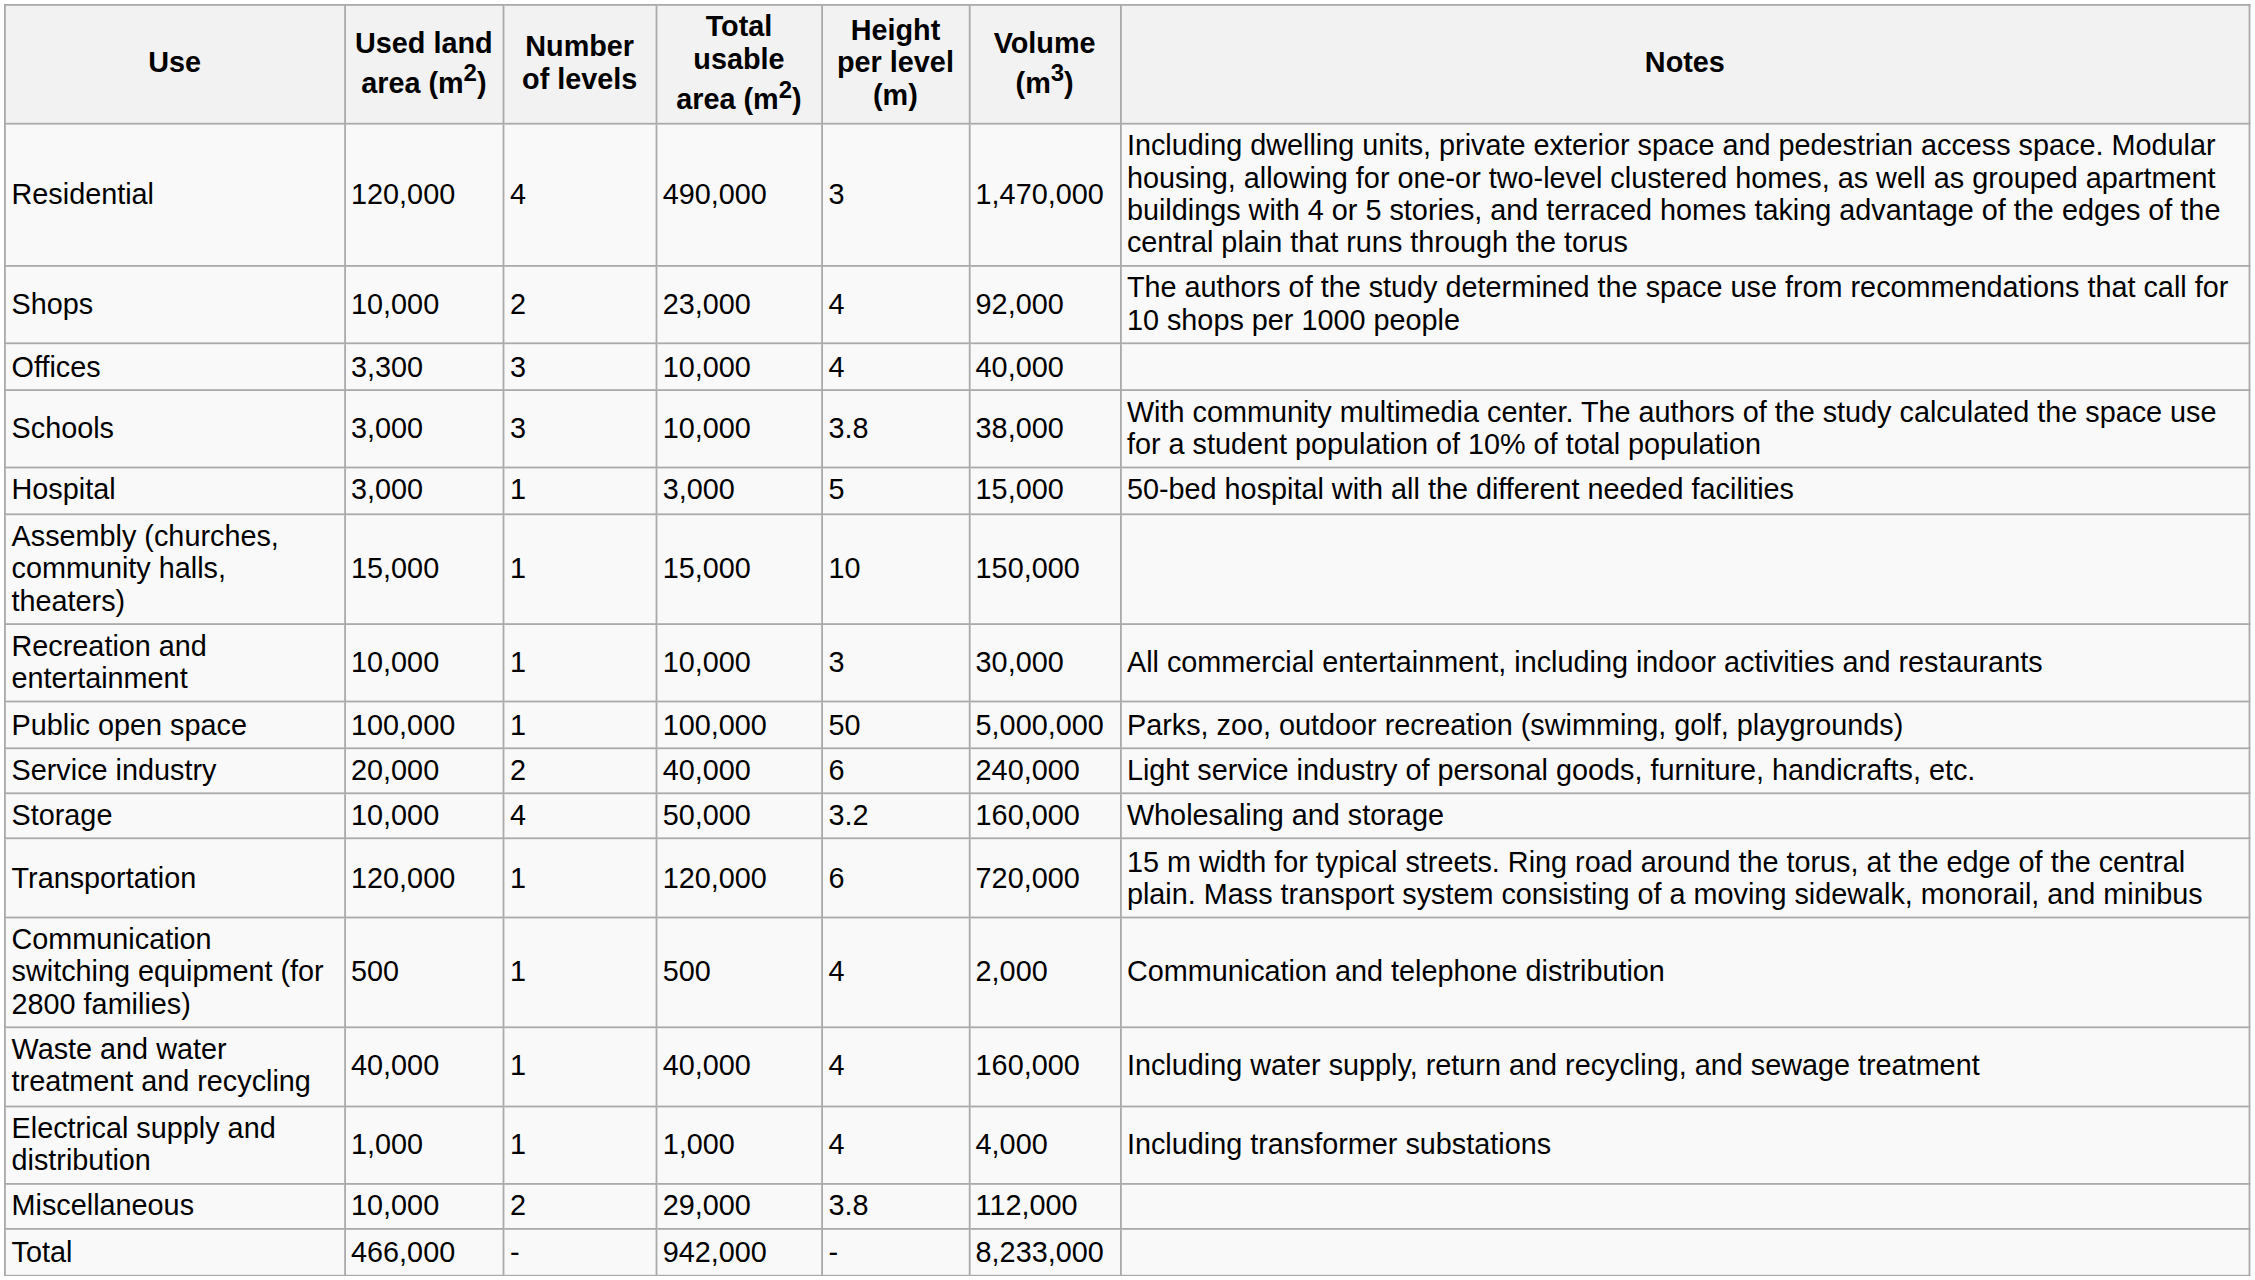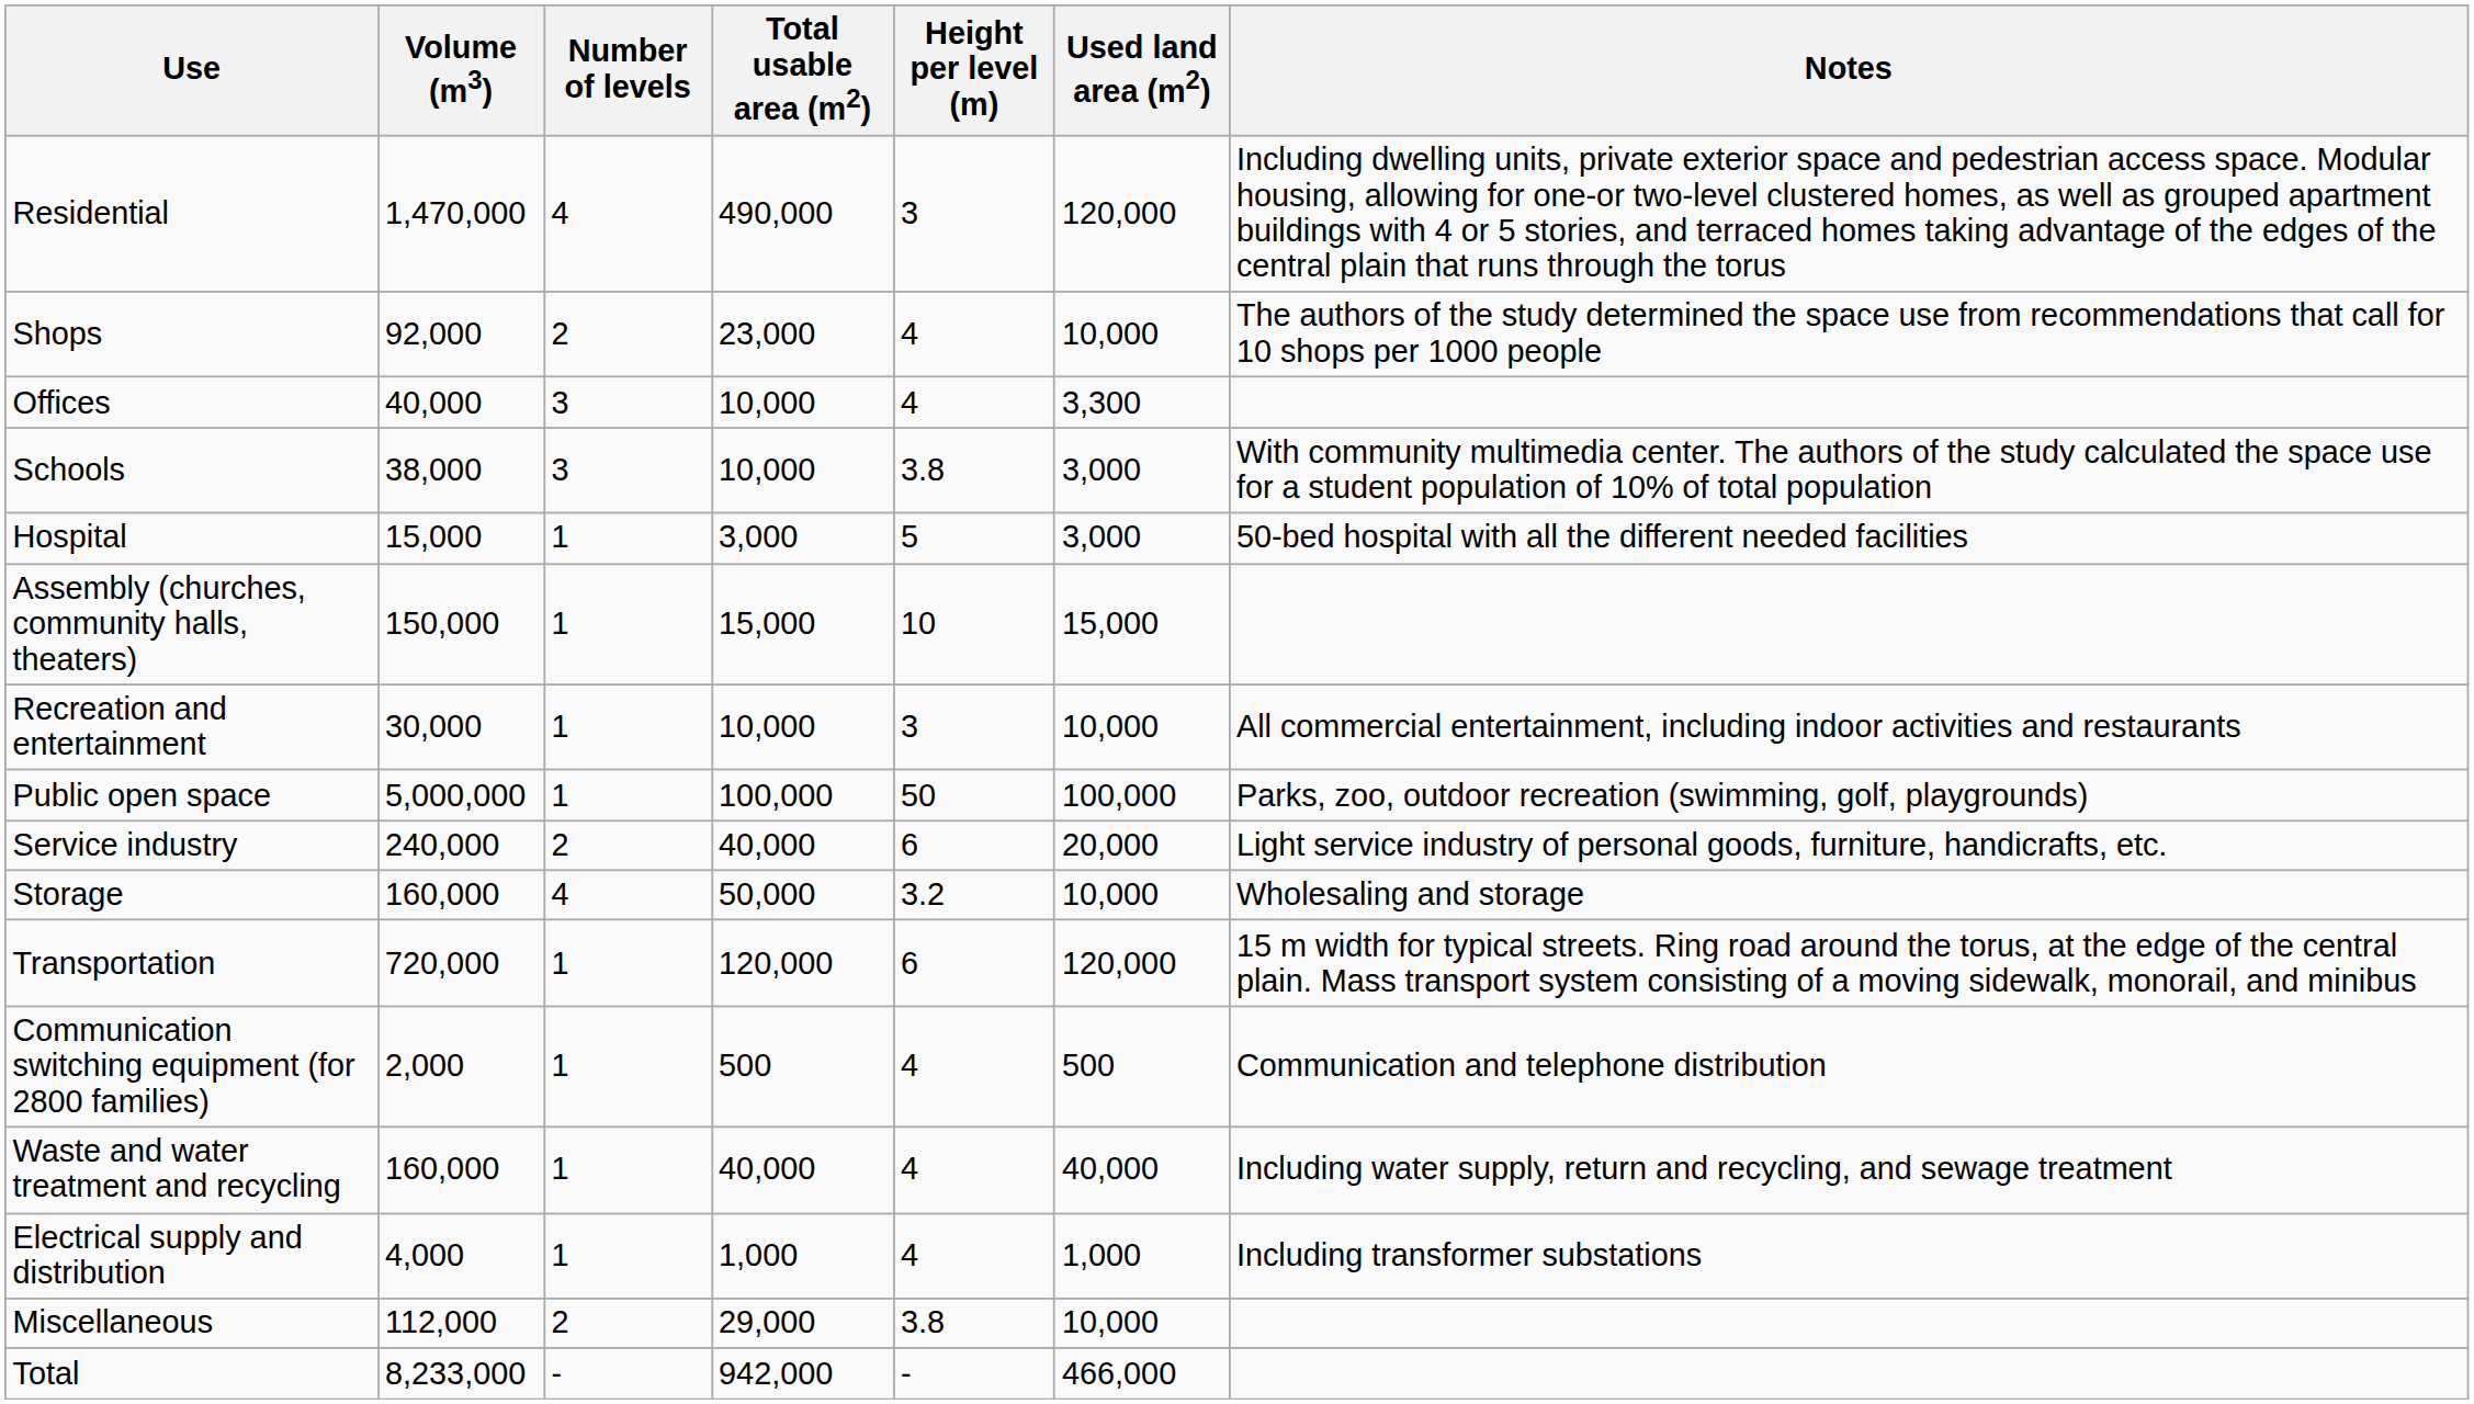 <table class="wikitable">
 <tr>
 <th>Use</th>
-<th>Used land area (m<sup>2</sup>)</th>
+<th>Volume (m<sup>3</sup>)</th>
 <th>Number of levels</th>
 <th>Total usable area (m<sup>2</sup>)</th>
 <th>Height per level (m)</th>
-<th>Volume (m<sup>3</sup>)</th>
+<th>Used land area (m<sup>2</sup>)</th>
 <th>Notes</th>
 </tr>
 <tr>
 <td>Residential</td>
-<td>120,000</td>
+<td>1,470,000</td>
 <td>4</td>
 <td>490,000</td>
 <td>3</td>
-<td>1,470,000</td>
+<td>120,000</td>
 <td>Including dwelling units, private exterior space and pedestrian access space. Modular housing, allowing for one-or two-level clustered homes, as well as grouped apartment buildings with 4 or 5 stories, and terraced homes taking advantage of the edges of the central plain that runs through the torus</td>
 </tr>
 <tr>
 <td>Shops</td>
-<td>10,000</td>
+<td>92,000</td>
 <td>2</td>
 <td>23,000</td>
 <td>4</td>
-<td>92,000</td>
+<td>10,000</td>
 <td>The authors of the study determined the space use from recommendations that call for 10 shops per 1000 people</td>
 </tr>
 <tr>
 <td>Offices</td>
-<td>3,300</td>
+<td>40,000</td>
 <td>3</td>
 <td>10,000</td>
 <td>4</td>
-<td>40,000</td>
+<td>3,300</td>
 <td></td>
 </tr>
 <tr>
 <td>Schools</td>
-<td>3,000</td>
+<td>38,000</td>
 <td>3</td>
 <td>10,000</td>
 <td>3.8</td>
-<td>38,000</td>
+<td>3,000</td>
 <td>With community multimedia center. The authors of the study calculated the space use for a student population of 10% of total population</td>
 </tr>
 <tr>
 <td>Hospital</td>
-<td>3,000</td>
+<td>15,000</td>
 <td>1</td>
 <td>3,000</td>
 <td>5</td>
-<td>15,000</td>
+<td>3,000</td>
 <td>50-bed hospital with all the different needed facilities</td>
 </tr>
 <tr>
 <td>Assembly (churches, community halls, theaters)</td>
-<td>15,000</td>
+<td>150,000</td>
 <td>1</td>
 <td>15,000</td>
 <td>10</td>
-<td>150,000</td>
+<td>15,000</td>
 <td></td>
 </tr>
 <tr>
 <td>Recreation and entertainment</td>
-<td>10,000</td>
+<td>30,000</td>
 <td>1</td>
 <td>10,000</td>
 <td>3</td>
-<td>30,000</td>
+<td>10,000</td>
 <td>All commercial entertainment, including indoor activities and restaurants</td>
 </tr>
 <tr>
 <td>Public open space</td>
-<td>100,000</td>
+<td>5,000,000</td>
 <td>1</td>
 <td>100,000</td>
 <td>50</td>
-<td>5,000,000</td>
+<td>100,000</td>
 <td>Parks, zoo, outdoor recreation (swimming, golf, playgrounds)</td>
 </tr>
 <tr>
 <td>Service industry</td>
-<td>20,000</td>
+<td>240,000</td>
 <td>2</td>
 <td>40,000</td>
 <td>6</td>
-<td>240,000</td>
+<td>20,000</td>
 <td>Light service industry of personal goods, furniture, handicrafts, etc.</td>
 </tr>
 <tr>
 <td>Storage</td>
-<td>10,000</td>
+<td>160,000</td>
 <td>4</td>
 <td>50,000</td>
 <td>3.2</td>
-<td>160,000</td>
+<td>10,000</td>
 <td>Wholesaling and storage</td>
 </tr>
 <tr>
 <td>Transportation</td>
-<td>120,000</td>
+<td>720,000</td>
 <td>1</td>
 <td>120,000</td>
 <td>6</td>
-<td>720,000</td>
+<td>120,000</td>
 <td>15 m width for typical streets. Ring road around the torus, at the edge of the central plain. Mass transport system consisting of a moving sidewalk, monorail, and minibus</td>
 </tr>
 <tr>
 <td>Communication switching equipment (for 2800 families)</td>
-<td>500</td>
+<td>2,000</td>
 <td>1</td>
 <td>500</td>
 <td>4</td>
-<td>2,000</td>
+<td>500</td>
 <td>Communication and telephone distribution</td>
 </tr>
 <tr>
 <td>Waste and water treatment and recycling</td>
-<td>40,000</td>
+<td>160,000</td>
 <td>1</td>
 <td>40,000</td>
 <td>4</td>
-<td>160,000</td>
+<td>40,000</td>
 <td>Including water supply, return and recycling, and sewage treatment</td>
 </tr>
 <tr>
 <td>Electrical supply and distribution</td>
-<td>1,000</td>
+<td>4,000</td>
 <td>1</td>
 <td>1,000</td>
 <td>4</td>
-<td>4,000</td>
+<td>1,000</td>
 <td>Including transformer substations</td>
 </tr>
 <tr>
 <td>Miscellaneous</td>
-<td>10,000</td>
+<td>112,000</td>
 <td>2</td>
 <td>29,000</td>
 <td>3.8</td>
-<td>112,000</td>
+<td>10,000</td>
 <td></td>
 </tr>
 <tr>
 <td>Total</td>
-<td>466,000</td>
+<td>8,233,000</td>
 <td>-</td>
 <td>942,000</td>
 <td>-</td>
-<td>8,233,000</td>
+<td>466,000</td>
 <td></td>
 </tr>
 </table>
